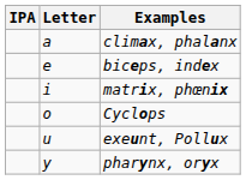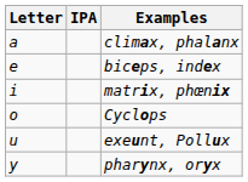 <table class="wikitable">
 <tr>
+<th>Letter</th>
 <th>IPA</th>
-<th>Letter</th>
 <th>Examples</th>
 </tr>
 <tr>
+<td><em>a</em></td>
 <td></td>
-<td><em>a</em></td>
 <td><em>clim<strong>a</strong>x, phal<strong>a</strong>nx</em></td>
 </tr>
 <tr>
+<td><em>e</em></td>
 <td></td>
-<td><em>e</em></td>
 <td><em>bic<strong>e</strong>ps, ind<strong>e</strong>x</em></td>
 </tr>
 <tr>
+<td><em>i</em></td>
 <td></td>
-<td><em>i</em></td>
 <td><em>matr<strong>i</strong>x, phœn<strong>ix</strong> </em></td>
 </tr>
 <tr>
+<td><em>o</em></td>
 <td></td>
-<td><em>o</em></td>
 <td><em>Cycl<strong>o</strong>ps </em></td>
 </tr>
 <tr>
+<td><em>u</em></td>
 <td></td>
-<td><em>u</em></td>
 <td><em>exe<strong>u</strong>nt, Poll<strong>u</strong>x</em></td>
 </tr>
 <tr>
+<td><em>y</em></td>
 <td></td>
-<td><em>y</em></td>
 <td><em>phar<strong>y</strong>nx, or<strong>y</strong>x</em></td>
 </tr>
 </table>
